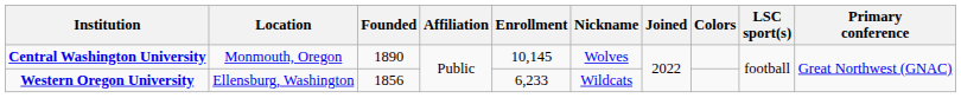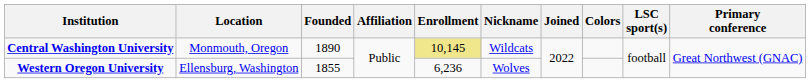 <table class="wikitable sortable" style="text-align:center">
 <tr>
 <th>Institution</th>
 <th>Location</th>
 <th>Founded</th>
 <th>Affiliation</th>
 <th>Enrollment</th>
 <th>Nickname</th>
 <th>Joined</th>
 <th class="unsortable">Colors</th>
 <th>LSC<br>sport(s)</th>
 <th>Primary<br>conference</th>
 </tr>
 <tr>
 <td><strong><a href='#'>Central Washington University</a></strong></td>
 <td><a href='#'>Monmouth, Oregon</a></td>
 <td>1890</td>
 <td rowspan="2">Public</td>
-<td>10,145</td>
-<td><a href='#'>Wolves</a></td>
+<td style="background: khaki;">10,145</td>
+<td><a href='#'>Wildcats</a></td>
 <td rowspan="2">2022</td>
 <td></td>
 <td rowspan="2">football</td>
 <td rowspan="2"><a href='#'>Great Northwest (GNAC)</a></td>
 </tr>
 <tr>
 <td><strong><a href='#'>Western Oregon University</a></strong></td>
 <td><a href='#'>Ellensburg, Washington</a></td>
-<td>1856</td>
-<td>6,233</td>
-<td><a href='#'>Wildcats</a></td>
+<td>1855</td>
+<td>6,236</td>
+<td><a href='#'>Wolves</a></td>
 <td></td>
 </tr>
 </table>
